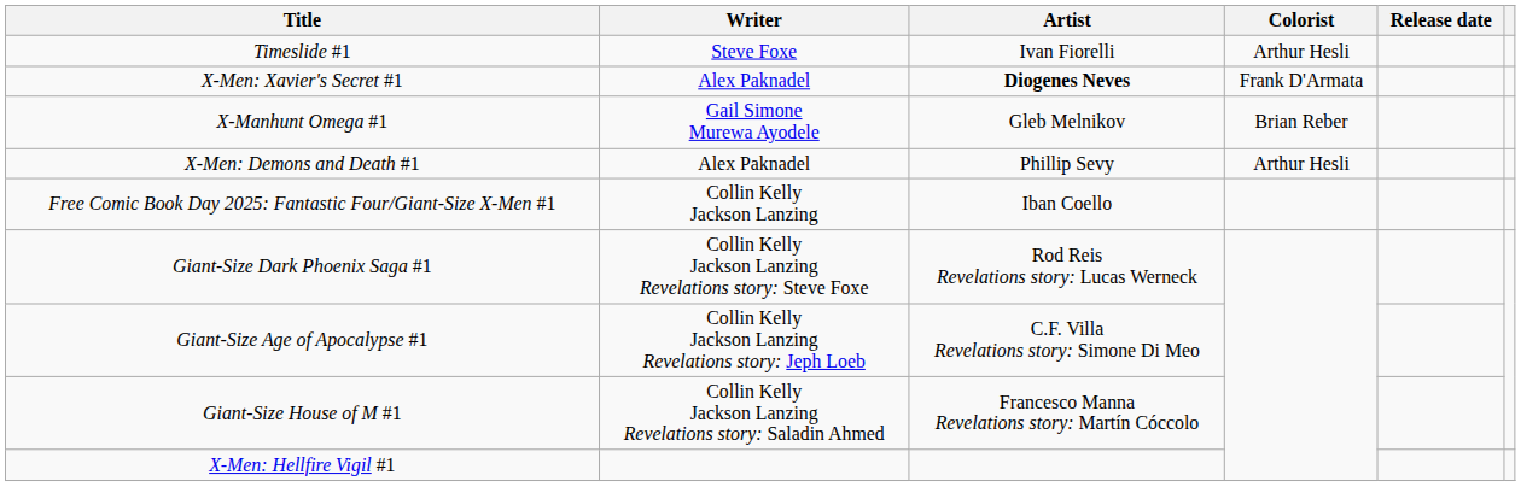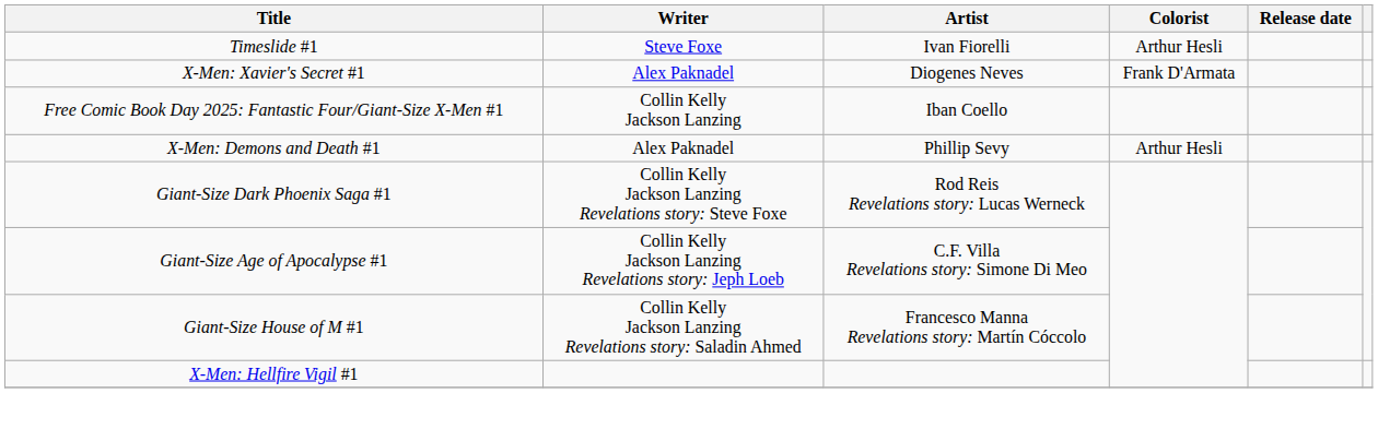 <table class="wikitable" style="text-align:center; width:100%;">
 <tr>
 <th scope="col"  width:15%;>Title</th>
 <th scope="col"  width:15%;>Writer</th>
 <th scope="col"  width:15%;>Artist</th>
 <th scope="col"  width:15%;>Colorist</th>
 <th scope="col"  width:15%;>Release date</th>
 <th scope="col"  width:5%;></th>
 </tr>
 <tr>
 <td><em>Timeslide</em> #1</td>
 <td><a href='#'>Steve Foxe</a></td>
 <td>Ivan Fiorelli</td>
 <td>Arthur Hesli</td>
 <td></td>
 <td></td>
 </tr>
 <tr>
 <td><em>X-Men: Xavier's Secret</em> #1</td>
 <td><a href='#'>Alex Paknadel</a></td>
-<td><strong>Diogenes Neves</strong></td>
+<td>Diogenes Neves</td>
 <td>Frank D'Armata</td>
 <td></td>
 <td></td>
 </tr>
 <tr>
-<td><em>X-Manhunt Omega</em> #1</td>
-<td><a href='#'>Gail Simone</a><br><a href='#'>Murewa Ayodele</a></td>
-<td>Gleb Melnikov</td>
-<td>Brian Reber</td>
+<td><em>Free Comic Book Day 2025: Fantastic Four/Giant-Size X-Men</em> #1</td>
+<td>Collin Kelly<br>Jackson Lanzing</td>
+<td>Iban Coello</td>
+<td></td>
 <td></td>
 <td></td>
 </tr>
 <tr>
 <td><em>X-Men: Demons and Death</em> #1</td>
 <td>Alex Paknadel</td>
 <td>Phillip Sevy</td>
 <td>Arthur Hesli</td>
-<td></td>
-<td></td>
-</tr>
-<tr>
-<td><em>Free Comic Book Day 2025: Fantastic Four/Giant-Size X-Men</em> #1</td>
-<td>Collin Kelly<br>Jackson Lanzing</td>
-<td>Iban Coello</td>
-<td></td>
 <td></td>
 <td></td>
 </tr>
 <tr>
 <td><em>Giant-Size Dark Phoenix Saga</em> #1</td>
 <td>Collin Kelly<br>Jackson Lanzing<br><em>Revelations story:</em> Steve Foxe</td>
 <td>Rod Reis<br><em>Revelations story:</em> Lucas Werneck</td>
 <td rowspan="4"></td>
 <td></td>
 <td rowspan="3"></td>
 </tr>
 <tr>
 <td><em>Giant-Size Age of Apocalypse</em> #1</td>
 <td>Collin Kelly<br>Jackson Lanzing<br><em>Revelations story:</em> <a href='#'>Jeph Loeb</a></td>
 <td>C.F. Villa<br><em>Revelations story:</em> Simone Di Meo</td>
 <td></td>
 </tr>
 <tr>
 <td><em>Giant-Size House of M</em> #1</td>
 <td>Collin Kelly<br>Jackson Lanzing<br><em>Revelations story:</em> Saladin Ahmed</td>
 <td>Francesco Manna<br><em>Revelations story:</em> Martín Cóccolo</td>
 <td></td>
 </tr>
 <tr>
 <td><em><a href='#'>X-Men: Hellfire Vigil</a></em> #1</td>
 <td></td>
 <td></td>
 <td></td>
 <td></td>
 </tr>
 <tr>
 </tr>
 </table>
